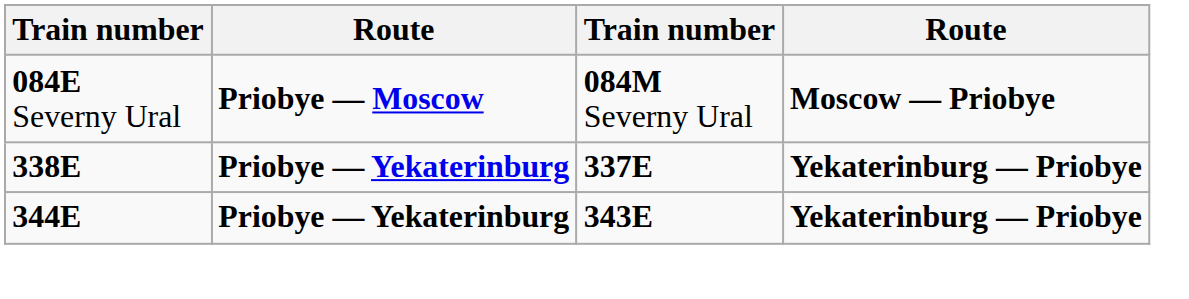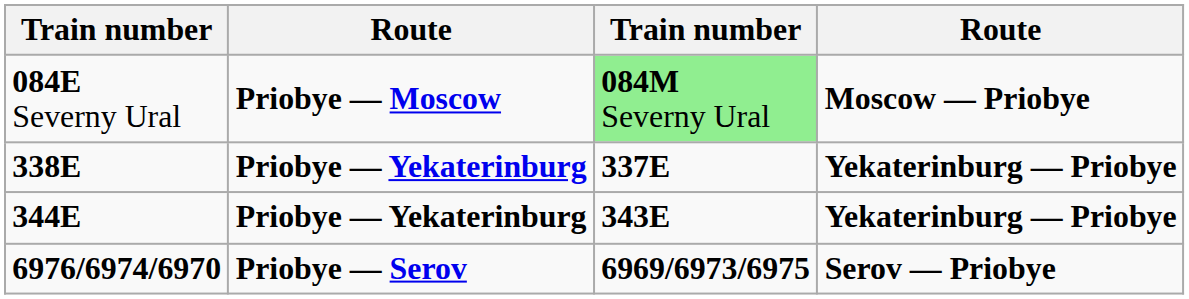 <table class="wikitable" font-size: 95%;>
 <tr>
 <th>Train number</th>
 <th>Route</th>
 <th>Train number</th>
 <th>Route</th>
 </tr>
 <tr>
 <td><strong>084E</strong> <br>Severny Ural</td>
 <td><strong>Priobye — <a href='#'>Moscow</a></strong></td>
-<td><strong>084M</strong><br>Severny Ural</td>
+<td style="background: lightgreen;"><strong>084M</strong><br>Severny Ural</td>
 <td><strong>Moscow — Priobye</strong></td>
 </tr>
 <tr>
 <td><strong>338E</strong></td>
 <td><strong>Priobye — <a href='#'>Yekaterinburg</a></strong></td>
 <td><strong>337E</strong></td>
 <td><strong>Yekaterinburg — Priobye</strong></td>
 </tr>
 <tr>
 <td><strong>344E</strong></td>
 <td><strong>Priobye — Yekaterinburg</strong></td>
 <td><strong>343E</strong></td>
 <td><strong>Yekaterinburg — Priobye</strong></td>
 </tr>
+<tr>
+<td><strong>6976/6974/6970</strong></td>
+<td><strong>Priobye — <a href='#'>Serov</a></strong></td>
+<td><strong>6969/6973/6975</strong></td>
+<td><strong>Serov — Priobye</strong></td>
+</tr>
 </table>
